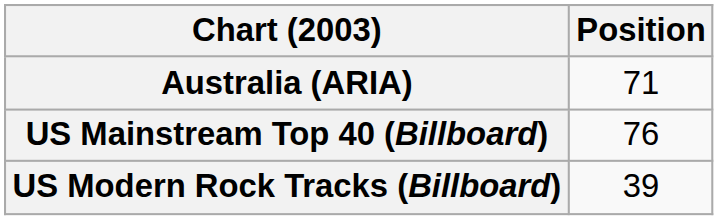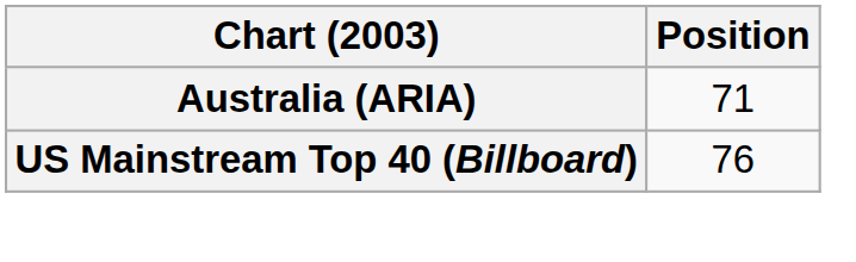 <table class="wikitable sortable plainrowheaders" style="text-align:center">
 <tr>
 <th>Chart (2003)</th>
 <th>Position</th>
 </tr>
 <tr>
 <th scope="row">Australia (ARIA)</th>
 <td>71</td>
 </tr>
 <tr>
 <th scope="row">US Mainstream Top 40 (<em>Billboard</em>)</th>
 <td>76</td>
 </tr>
-<tr>
-<th scope="row">US Modern Rock Tracks (<em>Billboard</em>)</th>
-<td>39</td>
-</tr>
 </table>
